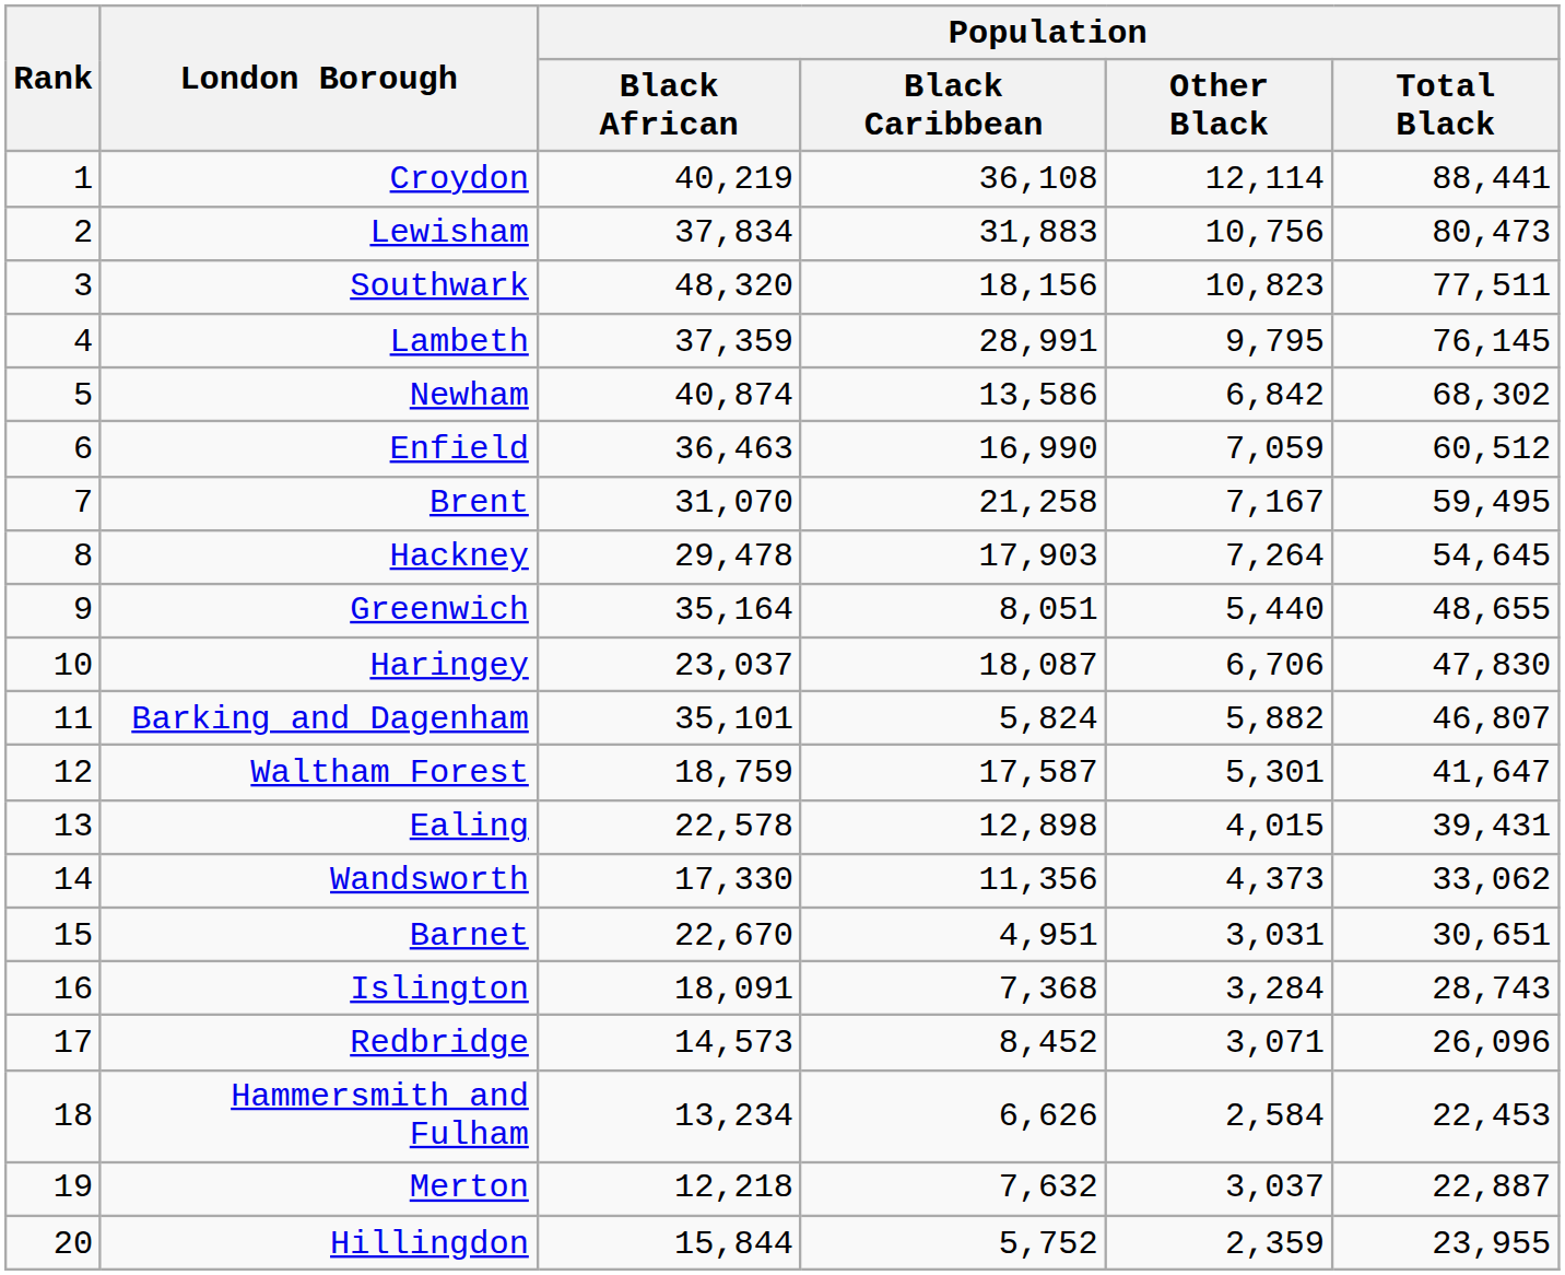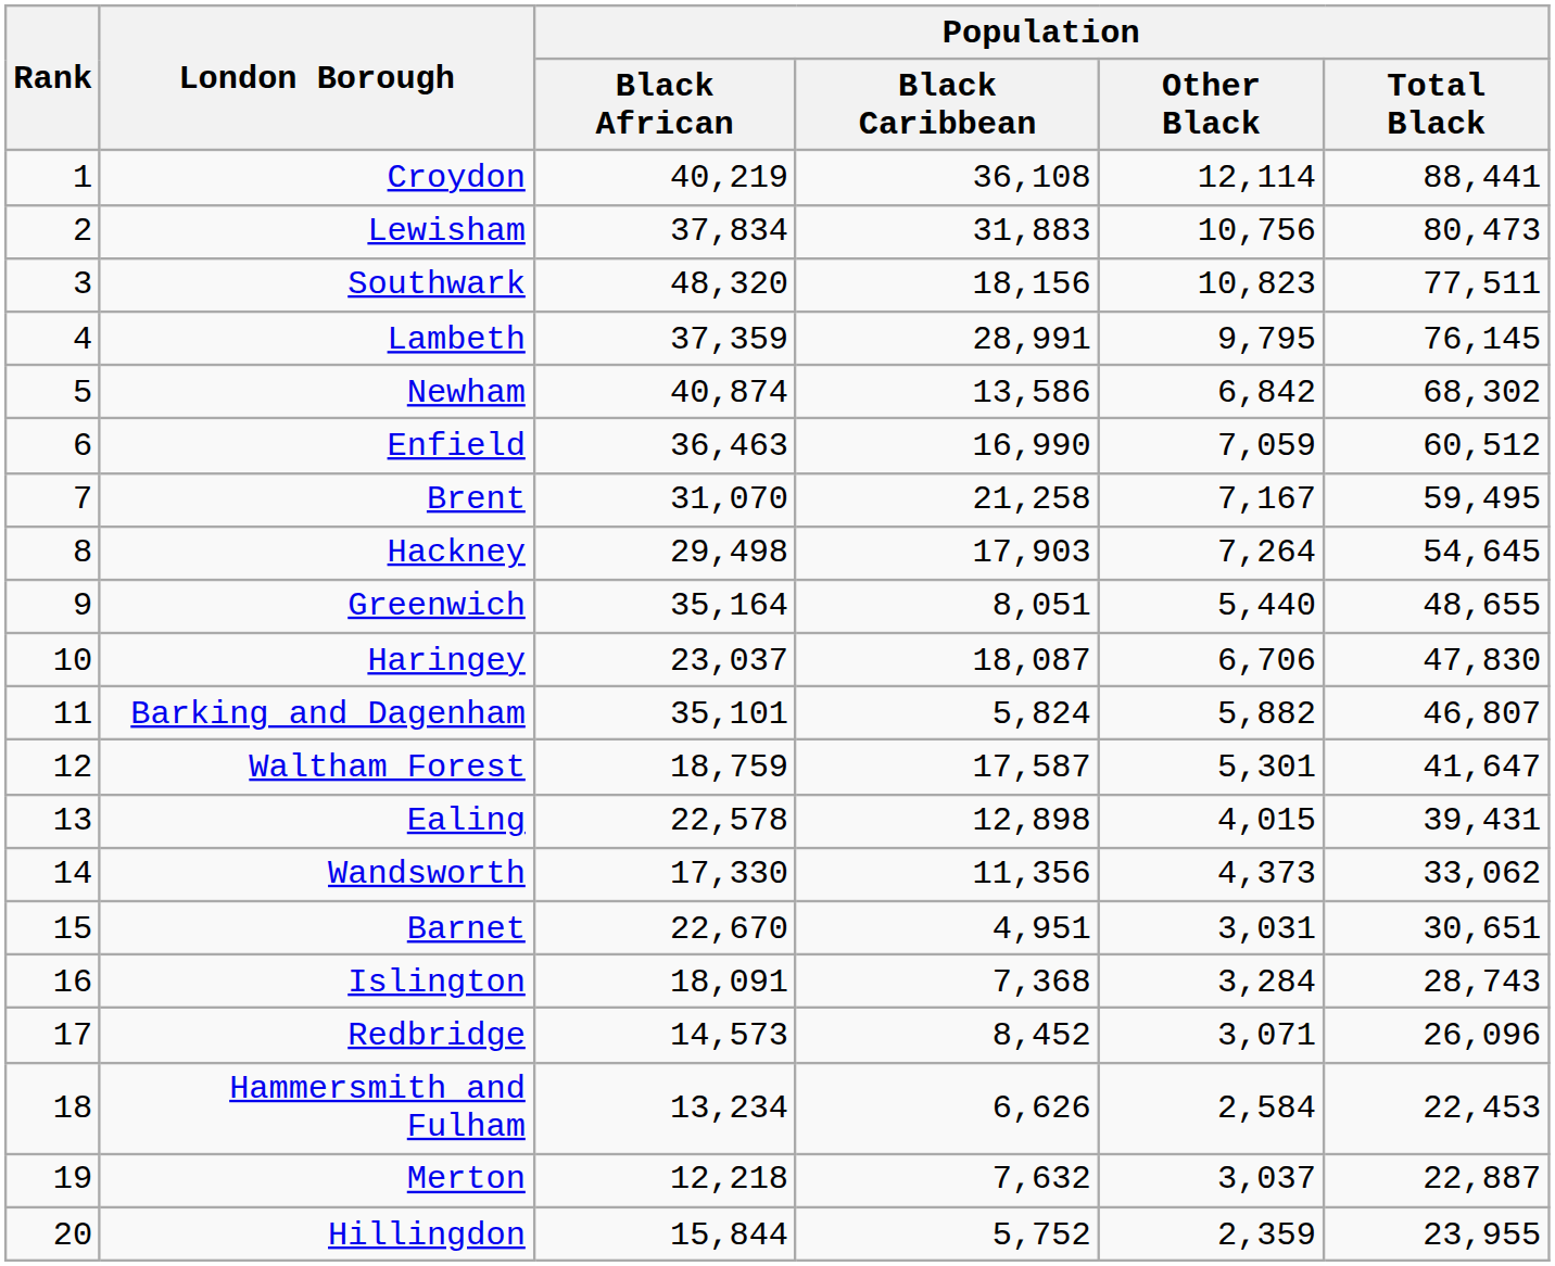 <table class="wikitable sortable col2left" style="text-align:right;">
 <tr>
 <th rowspan=2>Rank</th>
 <th rowspan=2>London Borough</th>
 <th colspan=4>Population</th>
 </tr>
 <tr>
 <th>Black African</th>
 <th>Black Caribbean</th>
 <th>Other Black</th>
 <th>Total Black</th>
 </tr>
 <tr>
 <td>1</td>
 <td><a href='#'>Croydon</a></td>
 <td>40,219</td>
 <td>36,108</td>
 <td>12,114</td>
 <td>88,441</td>
 </tr>
 <tr>
 <td>2</td>
 <td><a href='#'>Lewisham</a></td>
 <td>37,834</td>
 <td>31,883</td>
 <td>10,756</td>
 <td>80,473</td>
 </tr>
 <tr>
 <td>3</td>
 <td><a href='#'>Southwark</a></td>
 <td>48,320</td>
 <td>18,156</td>
 <td>10,823</td>
 <td>77,511</td>
 </tr>
 <tr>
 <td>4</td>
 <td><a href='#'>Lambeth</a></td>
 <td>37,359</td>
 <td>28,991</td>
 <td>9,795</td>
 <td>76,145</td>
 </tr>
 <tr>
 <td>5</td>
 <td><a href='#'>Newham</a></td>
 <td>40,874</td>
 <td>13,586</td>
 <td>6,842</td>
 <td>68,302</td>
 </tr>
 <tr>
 <td>6</td>
 <td><a href='#'>Enfield</a></td>
 <td>36,463</td>
 <td>16,990</td>
 <td>7,059</td>
 <td>60,512</td>
 </tr>
 <tr>
 <td>7</td>
 <td><a href='#'>Brent</a></td>
 <td>31,070</td>
 <td>21,258</td>
 <td>7,167</td>
 <td>59,495</td>
 </tr>
 <tr>
 <td>8</td>
 <td><a href='#'>Hackney</a></td>
-<td>29,478</td>
+<td>29,498</td>
 <td>17,903</td>
 <td>7,264</td>
 <td>54,645</td>
 </tr>
 <tr>
 <td>9</td>
 <td><a href='#'>Greenwich</a></td>
 <td>35,164</td>
 <td>8,051</td>
 <td>5,440</td>
 <td>48,655</td>
 </tr>
 <tr>
 <td>10</td>
 <td><a href='#'>Haringey</a></td>
 <td>23,037</td>
 <td>18,087</td>
 <td>6,706</td>
 <td>47,830</td>
 </tr>
 <tr>
 <td>11</td>
 <td><a href='#'>Barking and Dagenham</a></td>
 <td>35,101</td>
 <td>5,824</td>
 <td>5,882</td>
 <td>46,807</td>
 </tr>
 <tr>
 <td>12</td>
 <td><a href='#'>Waltham Forest</a></td>
 <td>18,759</td>
 <td>17,587</td>
 <td>5,301</td>
 <td>41,647</td>
 </tr>
 <tr>
 <td>13</td>
 <td><a href='#'>Ealing</a></td>
 <td>22,578</td>
 <td>12,898</td>
 <td>4,015</td>
 <td>39,431</td>
 </tr>
 <tr>
 <td>14</td>
 <td><a href='#'>Wandsworth</a></td>
 <td>17,330</td>
 <td>11,356</td>
 <td>4,373</td>
 <td>33,062</td>
 </tr>
 <tr>
 <td>15</td>
 <td><a href='#'>Barnet</a></td>
 <td>22,670</td>
 <td>4,951</td>
 <td>3,031</td>
 <td>30,651</td>
 </tr>
 <tr>
 <td>16</td>
 <td><a href='#'>Islington</a></td>
 <td>18,091</td>
 <td>7,368</td>
 <td>3,284</td>
 <td>28,743</td>
 </tr>
 <tr>
 <td>17</td>
 <td><a href='#'>Redbridge</a></td>
 <td>14,573</td>
 <td>8,452</td>
 <td>3,071</td>
 <td>26,096</td>
 </tr>
 <tr>
 <td>18</td>
 <td><a href='#'>Hammersmith and Fulham</a></td>
 <td>13,234</td>
 <td>6,626</td>
 <td>2,584</td>
 <td>22,453</td>
 </tr>
 <tr>
 <td>19</td>
 <td><a href='#'>Merton</a></td>
 <td>12,218</td>
 <td>7,632</td>
 <td>3,037</td>
 <td>22,887</td>
 </tr>
 <tr>
 <td>20</td>
 <td><a href='#'>Hillingdon</a></td>
 <td>15,844</td>
 <td>5,752</td>
 <td>2,359</td>
 <td>23,955</td>
 </tr>
 </table>
